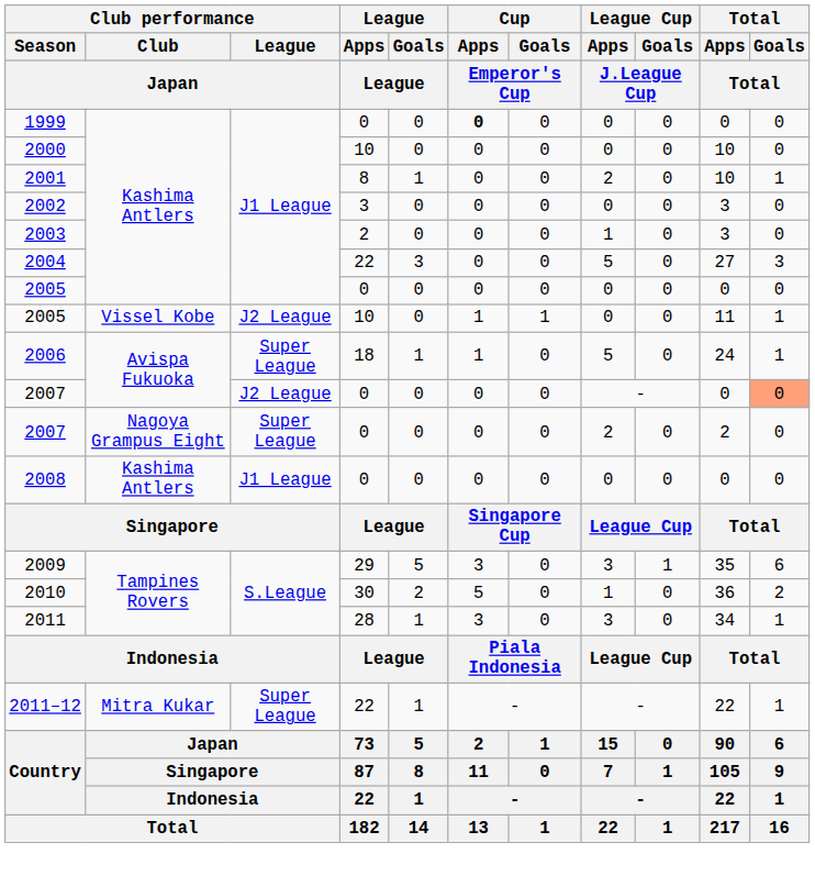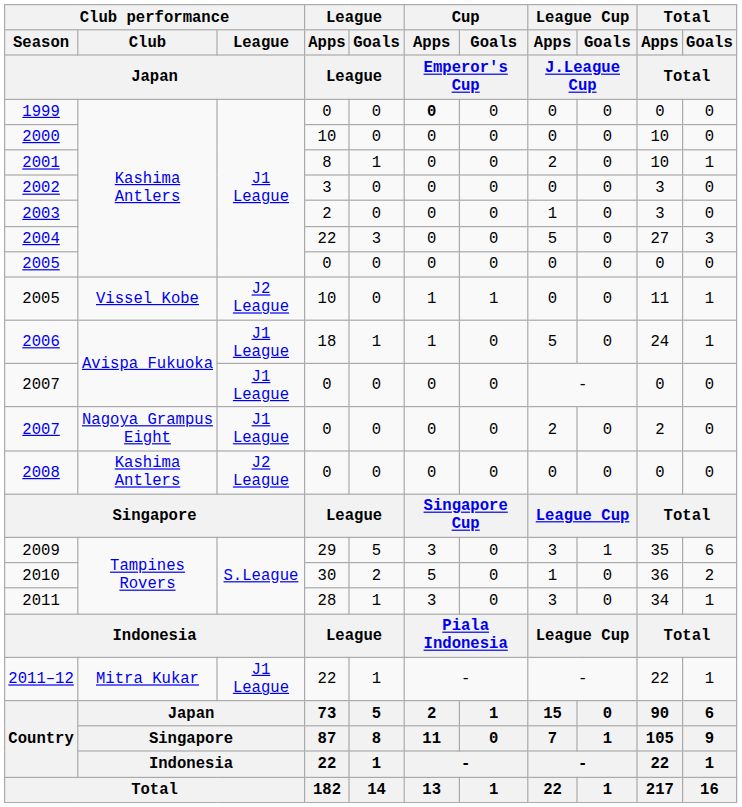 <table class="wikitable" style="text-align:center;">
 <tr>
 <th colspan=3>Club performance</th>
 <th colspan=2>League</th>
 <th colspan=2>Cup</th>
 <th colspan=2>League Cup</th>
 <th colspan=2>Total</th>
 </tr>
 <tr>
 <th>Season</th>
 <th>Club</th>
 <th>League</th>
 <th>Apps</th>
 <th>Goals</th>
 <th>Apps</th>
 <th>Goals</th>
 <th>Apps</th>
 <th>Goals</th>
 <th>Apps</th>
 <th>Goals</th>
 </tr>
 <tr>
 <th colspan=3>Japan</th>
 <th colspan=2>League</th>
 <th colspan=2><a href='#'>Emperor's Cup</a></th>
 <th colspan=2><a href='#'>J.League Cup</a></th>
 <th colspan=2>Total</th>
 </tr>
 <tr>
 <td><a href='#'>1999</a></td>
 <td rowspan="7"><a href='#'>Kashima Antlers</a></td>
 <td rowspan="7"><a href='#'>J1 League</a></td>
 <td>0</td>
 <td>0</td>
 <td><strong>0</strong></td>
 <td>0</td>
 <td>0</td>
 <td>0</td>
 <td>0</td>
 <td>0</td>
 </tr>
 <tr>
 <td><a href='#'>2000</a></td>
 <td>10</td>
 <td>0</td>
 <td>0</td>
 <td>0</td>
 <td>0</td>
 <td>0</td>
 <td>10</td>
 <td>0</td>
 </tr>
 <tr>
 <td><a href='#'>2001</a></td>
 <td>8</td>
 <td>1</td>
 <td>0</td>
 <td>0</td>
 <td>2</td>
 <td>0</td>
 <td>10</td>
 <td>1</td>
 </tr>
 <tr>
 <td><a href='#'>2002</a></td>
 <td>3</td>
 <td>0</td>
 <td>0</td>
 <td>0</td>
 <td>0</td>
 <td>0</td>
 <td>3</td>
 <td>0</td>
 </tr>
 <tr>
 <td><a href='#'>2003</a></td>
 <td>2</td>
 <td>0</td>
 <td>0</td>
 <td>0</td>
 <td>1</td>
 <td>0</td>
 <td>3</td>
 <td>0</td>
 </tr>
 <tr>
 <td><a href='#'>2004</a></td>
 <td>22</td>
 <td>3</td>
 <td>0</td>
 <td>0</td>
 <td>5</td>
 <td>0</td>
 <td>27</td>
 <td>3</td>
 </tr>
 <tr>
 <td><a href='#'>2005</a></td>
 <td>0</td>
 <td>0</td>
 <td>0</td>
 <td>0</td>
 <td>0</td>
 <td>0</td>
 <td>0</td>
 <td>0</td>
 </tr>
 <tr>
 <td>2005</td>
 <td><a href='#'>Vissel Kobe</a></td>
 <td><a href='#'>J2 League</a></td>
 <td>10</td>
 <td>0</td>
 <td>1</td>
 <td>1</td>
 <td>0</td>
 <td>0</td>
 <td>11</td>
 <td>1</td>
 </tr>
 <tr>
 <td><a href='#'>2006</a></td>
 <td rowspan="2"><a href='#'>Avispa Fukuoka</a></td>
-<td><a href='#'>Super League</a></td>
+<td><a href='#'>J1 League</a></td>
 <td>18</td>
 <td>1</td>
 <td>1</td>
 <td>0</td>
 <td>5</td>
 <td>0</td>
 <td>24</td>
 <td>1</td>
 </tr>
 <tr>
 <td>2007</td>
-<td><a href='#'>J2 League</a></td>
+<td><a href='#'>J1 League</a></td>
 <td>0</td>
 <td>0</td>
 <td>0</td>
 <td>0</td>
 <td colspan="2">-</td>
 <td>0</td>
-<td style="background: lightsalmon;">0</td>
+<td>0</td>
 </tr>
 <tr>
 <td><a href='#'>2007</a></td>
 <td><a href='#'>Nagoya Grampus Eight</a></td>
-<td><a href='#'>Super League</a></td>
+<td><a href='#'>J1 League</a></td>
 <td>0</td>
 <td>0</td>
 <td>0</td>
 <td>0</td>
 <td>2</td>
 <td>0</td>
 <td>2</td>
 <td>0</td>
 </tr>
 <tr>
 <td><a href='#'>2008</a></td>
 <td><a href='#'>Kashima Antlers</a></td>
-<td><a href='#'>J1 League</a></td>
+<td><a href='#'>J2 League</a></td>
 <td>0</td>
 <td>0</td>
 <td>0</td>
 <td>0</td>
 <td>0</td>
 <td>0</td>
 <td>0</td>
 <td>0</td>
 </tr>
 <tr>
 <th colspan=3>Singapore</th>
 <th colspan=2>League</th>
 <th colspan=2><a href='#'>Singapore Cup</a></th>
 <th colspan=2><a href='#'>League Cup</a></th>
 <th colspan=2>Total</th>
 </tr>
 <tr>
 <td>2009</td>
 <td rowspan="3"><a href='#'>Tampines Rovers</a></td>
 <td rowspan="3"><a href='#'>S.League</a></td>
 <td>29</td>
 <td>5</td>
 <td>3</td>
 <td>0</td>
 <td>3</td>
 <td>1</td>
 <td>35</td>
 <td>6</td>
 </tr>
 <tr>
 <td>2010</td>
 <td>30</td>
 <td>2</td>
 <td>5</td>
 <td>0</td>
 <td>1</td>
 <td>0</td>
 <td>36</td>
 <td>2</td>
 </tr>
 <tr>
 <td>2011</td>
 <td>28</td>
 <td>1</td>
 <td>3</td>
 <td>0</td>
 <td>3</td>
 <td>0</td>
 <td>34</td>
 <td>1</td>
 </tr>
 <tr>
 <th colspan=3>Indonesia</th>
 <th colspan=2>League</th>
 <th colspan=2><a href='#'>Piala Indonesia</a></th>
 <th colspan=2>League Cup</th>
 <th colspan=2>Total</th>
 </tr>
 <tr>
 <td><a href='#'>2011–12</a></td>
 <td><a href='#'>Mitra Kukar</a></td>
-<td><a href='#'>Super League</a></td>
+<td><a href='#'>J1 League</a></td>
 <td>22</td>
 <td>1</td>
 <td colspan="2">-</td>
 <td colspan="2">-</td>
 <td>22</td>
 <td>1</td>
 </tr>
 <tr>
 <th rowspan=3>Country</th>
 <th colspan=2>Japan</th>
 <th>73</th>
 <th>5</th>
 <th>2</th>
 <th>1</th>
 <th>15</th>
 <th>0</th>
 <th>90</th>
 <th>6</th>
 </tr>
 <tr>
 <th colspan=2>Singapore</th>
 <th>87</th>
 <th>8</th>
 <th>11</th>
 <th>0</th>
 <th>7</th>
 <th>1</th>
 <th>105</th>
 <th>9</th>
 </tr>
 <tr>
 <th colspan=2>Indonesia</th>
 <th>22</th>
 <th>1</th>
 <th colspan="2">-</th>
 <th colspan="2">-</th>
 <th>22</th>
 <th>1</th>
 </tr>
 <tr>
 <th colspan=3>Total</th>
 <th>182</th>
 <th>14</th>
 <th>13</th>
 <th>1</th>
 <th>22</th>
 <th>1</th>
 <th>217</th>
 <th>16</th>
 </tr>
 </table>
